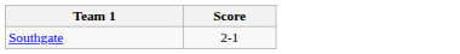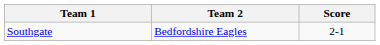 <table class="wikitable" style="font-size: 100%">
 <tr>
 <th width=200>Team 1</th>
+<th width=200>Team 2</th>
 <th width=100>Score</th>
 </tr>
 <tr>
 <td><a href='#'>Southgate</a></td>
+<td><a href='#'>Bedfordshire Eagles</a></td>
 <td align=center>2-1</td>
 </tr>
 </table>
